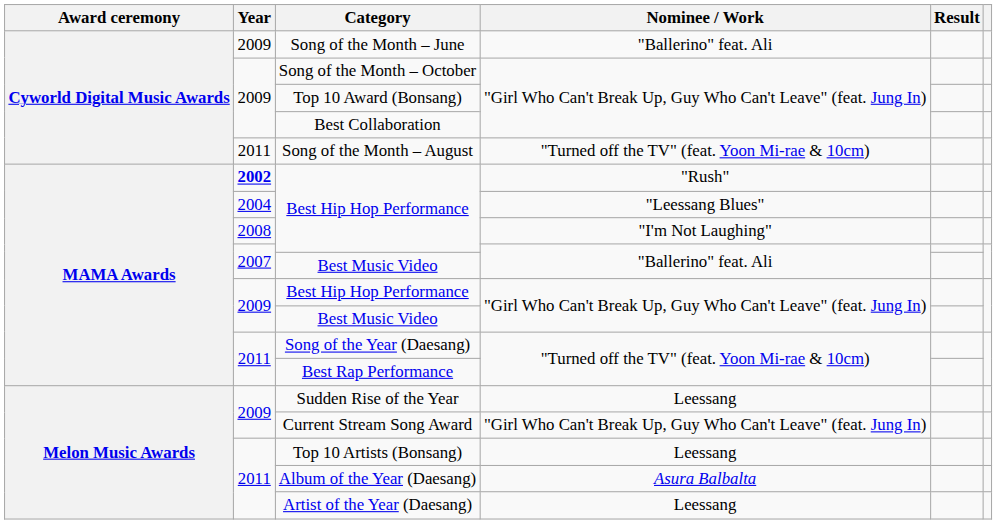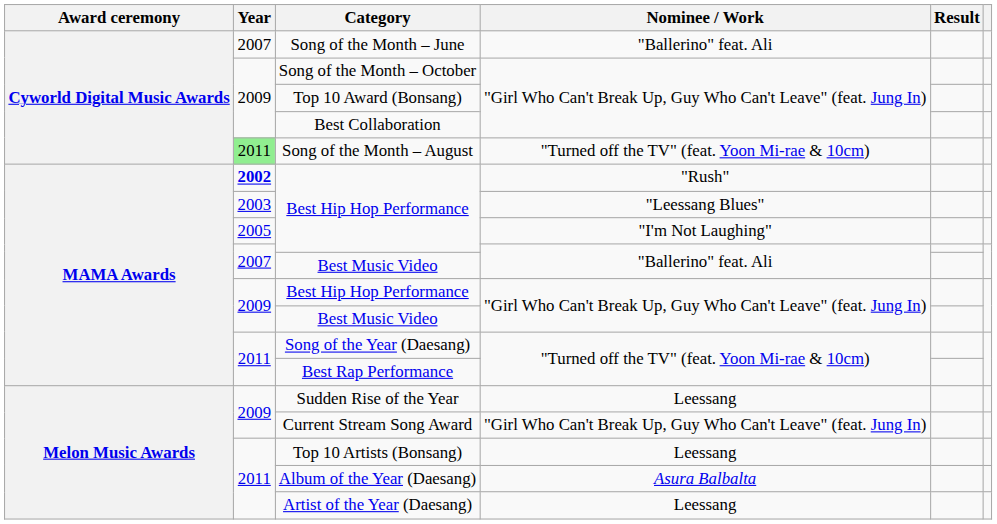 <table class="wikitable sortable plainrowheaders" style="text-align:center;">
 <tr>
 <th scope="col">Award ceremony</th>
 <th scope="col">Year</th>
 <th scope="col">Category</th>
 <th scope="col">Nominee / Work</th>
 <th scope="col">Result</th>
 <th scope="col" class="unsortable"></th>
 </tr>
 <tr>
 <th rowspan="5" scope="row"><a href='#'>Cyworld Digital Music Awards</a></th>
-<td>2009</td>
+<td>2007</td>
 <td>Song of the Month – June</td>
 <td>"Ballerino" feat. Ali</td>
 <td></td>
 <td></td>
 </tr>
 <tr>
 <td rowspan="3">2009</td>
 <td>Song of the Month – October</td>
 <td rowspan="3">"Girl Who Can't Break Up, Guy Who Can't Leave" (feat. <a href='#'>Jung In</a>)</td>
 <td></td>
 <td></td>
 </tr>
 <tr>
 <td>Top 10 Award (Bonsang)</td>
 <td></td>
 <td></td>
 </tr>
 <tr>
 <td>Best Collaboration</td>
 <td></td>
 <td></td>
 </tr>
 <tr>
-<td>2011</td>
+<td style="background: lightgreen;">2011</td>
 <td>Song of the Month – August</td>
 <td>"Turned off the TV" (feat. <a href='#'>Yoon Mi-rae</a> & <a href='#'>10cm</a>)</td>
 <td></td>
 <td></td>
 </tr>
 <tr>
 <th scope="row" rowspan="9"><a href='#'>MAMA Awards</a></th>
 <td><strong><a href='#'>2002</a></strong></td>
 <td rowspan="4"><a href='#'>Best Hip Hop Performance</a></td>
 <td>"Rush"</td>
 <td></td>
 <td></td>
 </tr>
 <tr>
-<td><a href='#'>2004</a></td>
+<td><a href='#'>2003</a></td>
 <td>"Leessang Blues"</td>
 <td></td>
 <td></td>
 </tr>
 <tr>
-<td><a href='#'>2008</a></td>
+<td><a href='#'>2005</a></td>
 <td>"I'm Not Laughing"</td>
 <td></td>
 <td></td>
 </tr>
 <tr>
 <td rowspan="2"><a href='#'>2007</a></td>
 <td rowspan="2">"Ballerino" feat. Ali</td>
 <td></td>
 <td rowspan="2"></td>
 </tr>
 <tr>
 <td><a href='#'>Best Music Video</a></td>
 <td></td>
 </tr>
 <tr>
 <td rowspan="2"><a href='#'>2009</a></td>
 <td><a href='#'>Best Hip Hop Performance</a></td>
 <td rowspan="2">"Girl Who Can't Break Up, Guy Who Can't Leave" (feat. <a href='#'>Jung In</a>)</td>
 <td></td>
 <td rowspan="2"><br></td>
 </tr>
 <tr>
 <td><a href='#'>Best Music Video</a></td>
 <td></td>
 </tr>
 <tr>
 <td rowspan="2"><a href='#'>2011</a></td>
 <td><a href='#'>Song of the Year</a> (Daesang)</td>
 <td rowspan="2">"Turned off the TV" (feat. <a href='#'>Yoon Mi-rae</a> & <a href='#'>10cm</a>)</td>
 <td></td>
 <td rowspan="2"></td>
 </tr>
 <tr>
 <td><a href='#'>Best Rap Performance</a></td>
 <td></td>
 </tr>
 <tr>
 <th scope="row" rowspan="5"><a href='#'>Melon Music Awards</a></th>
 <td rowspan="2"><a href='#'>2009</a></td>
 <td>Sudden Rise of the Year</td>
 <td>Leessang</td>
 <td></td>
 <td></td>
 </tr>
 <tr>
 <td>Current Stream Song Award</td>
 <td>"Girl Who Can't Break Up, Guy Who Can't Leave" (feat. <a href='#'>Jung In</a>)</td>
 <td></td>
 <td></td>
 </tr>
 <tr>
 <td rowspan="3"><a href='#'>2011</a></td>
 <td>Top 10 Artists (Bonsang)</td>
 <td>Leessang</td>
 <td></td>
 <td></td>
 </tr>
 <tr>
 <td><a href='#'>Album of the Year</a> (Daesang)</td>
 <td><em><a href='#'>Asura Balbalta</a></em></td>
 <td></td>
 <td></td>
 </tr>
 <tr>
 <td><a href='#'>Artist of the Year</a> (Daesang)</td>
 <td>Leessang</td>
 <td></td>
 <td></td>
 </tr>
 </table>
